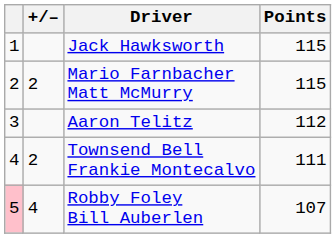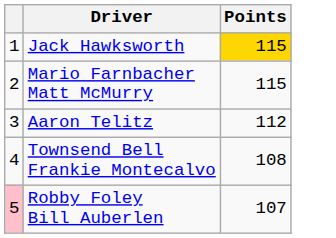 <table class="wikitable" style="font-size: 95%;">
 <tr>
 <th scope="col"></th>
-<th scope="col">+/–</th>
 <th scope="col">Driver</th>
 <th scope="col">Points</th>
 </tr>
 <tr>
 <td align=center>1</td>
-<td align="left"></td>
 <td> <a href='#'>Jack Hawksworth</a></td>
-<td align=right>115</td>
+<td align=right style="background: gold;">115</td>
 </tr>
 <tr>
 <td align=center>2</td>
-<td align="left"> 2</td>
 <td> <a href='#'>Mario Farnbacher</a><br> <a href='#'>Matt McMurry</a></td>
 <td align=right>115</td>
 </tr>
 <tr>
 <td align=center>3</td>
-<td align="left"></td>
 <td> <a href='#'>Aaron Telitz</a></td>
 <td align=right>112</td>
 </tr>
 <tr>
 <td align=center>4</td>
-<td align="left"> 2</td>
 <td> <a href='#'>Townsend Bell</a><br> <a href='#'>Frankie Montecalvo</a></td>
-<td align=right>111</td>
+<td align=right>108</td>
 </tr>
 <tr>
 <td align=center style="background: pink;">5</td>
-<td align="left"> 4</td>
 <td> <a href='#'>Robby Foley</a><br> <a href='#'>Bill Auberlen</a></td>
 <td align=right>107</td>
 </tr>
 </table>
